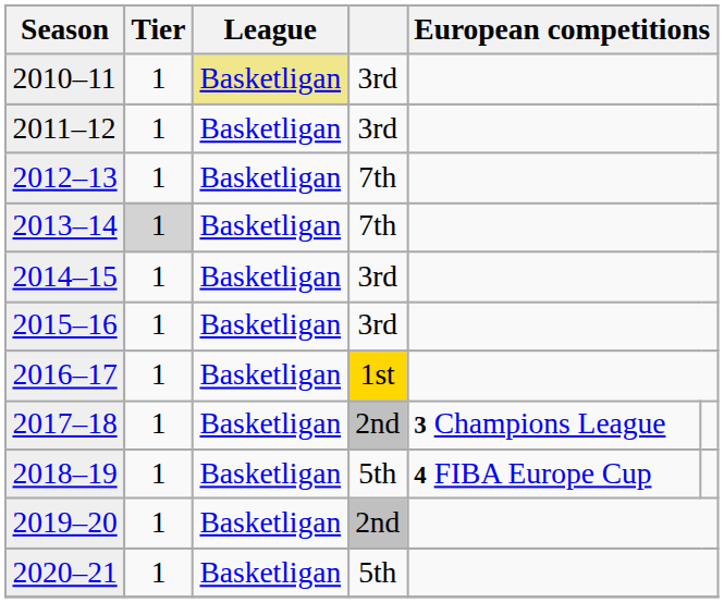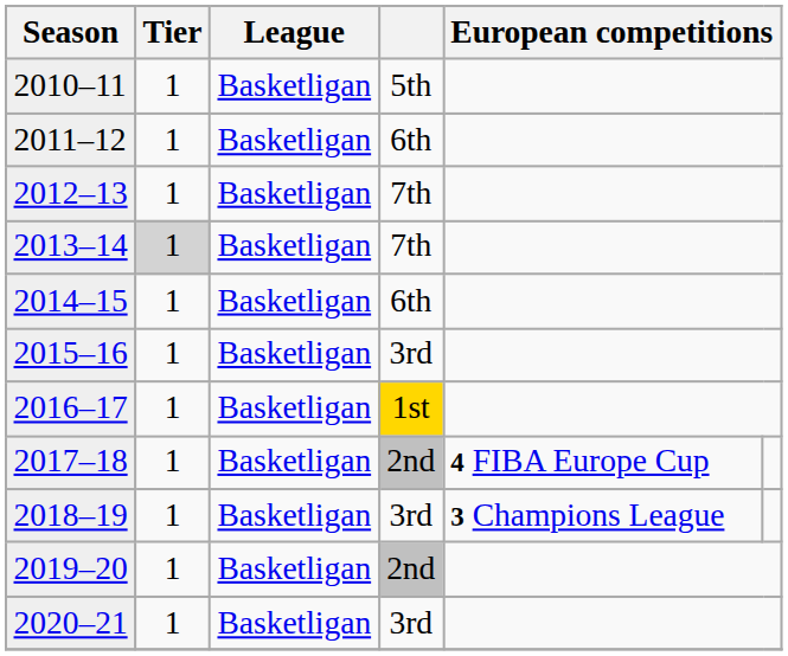 <table class="wikitable" style="font-size:85%">
 <tr>
 <th>Season</th>
 <th>Tier</th>
 <th>League</th>
 <th></th>
 <th colspan=2>European competitions</th>
 </tr>
 <tr>
 <td style="background:#efefef;">2010–11</td>
 <td align="center">1</td>
-<td style="background: khaki;"><a href='#'>Basketligan</a></td>
-<td align="center">3rd</td>
+<td><a href='#'>Basketligan</a></td>
+<td align="center">5th</td>
 <td colspan=2></td>
 </tr>
 <tr>
 <td style="background:#efefef;">2011–12</td>
 <td align="center">1</td>
 <td><a href='#'>Basketligan</a></td>
-<td align="center">3rd</td>
+<td align="center">6th</td>
 <td colspan=2></td>
 </tr>
 <tr>
 <td style="background:#efefef;"><a href='#'>2012–13</a></td>
 <td align="center">1</td>
 <td><a href='#'>Basketligan</a></td>
 <td align="center">7th</td>
 <td colspan=2></td>
 </tr>
 <tr>
 <td style="background:#efefef;"><a href='#'>2013–14</a></td>
 <td align="center" style="background: lightgrey;">1</td>
 <td><a href='#'>Basketligan</a></td>
 <td align="center">7th</td>
 <td colspan=2></td>
 </tr>
 <tr>
 <td style="background:#efefef;"><a href='#'>2014–15</a></td>
 <td align="center">1</td>
 <td><a href='#'>Basketligan</a></td>
-<td align="center">3rd</td>
+<td align="center">6th</td>
 <td colspan=2></td>
 </tr>
 <tr>
 <td style="background:#efefef;"><a href='#'>2015–16</a></td>
 <td align="center">1</td>
 <td><a href='#'>Basketligan</a></td>
 <td align="center">3rd</td>
 <td colspan=2></td>
 </tr>
 <tr>
 <td style="background:#efefef;"><a href='#'>2016–17</a></td>
 <td align="center">1</td>
 <td><a href='#'>Basketligan</a></td>
 <td align="center" bgcolor=gold>1st</td>
 <td colspan=2></td>
 </tr>
 <tr>
 <td style="background:#efefef;"><a href='#'>2017–18</a></td>
 <td align="center">1</td>
 <td><a href='#'>Basketligan</a></td>
 <td align="center" bgcolor=silver>2nd</td>
-<td><small><strong>3</strong></small> <a href='#'>Champions League</a></td>
+<td><small><strong>4</strong></small> <a href='#'>FIBA Europe Cup</a></td>
 <td align=center></td>
 </tr>
 <tr>
 <td style="background:#efefef;"><a href='#'>2018–19</a></td>
 <td align="center">1</td>
 <td><a href='#'>Basketligan</a></td>
-<td align="center">5th</td>
-<td><small><strong>4</strong></small> <a href='#'>FIBA Europe Cup</a></td>
+<td align="center">3rd</td>
+<td><small><strong>3</strong></small> <a href='#'>Champions League</a></td>
 <td align=center></td>
 </tr>
 <tr>
 <td style="background:#efefef;"><a href='#'>2019–20</a></td>
 <td align="center">1</td>
 <td><a href='#'>Basketligan</a></td>
 <td align="center" bgcolor=silver>2nd</td>
 <td colspan=2></td>
 </tr>
 <tr>
 <td style="background:#efefef;"><a href='#'>2020–21</a></td>
 <td align="center">1</td>
 <td><a href='#'>Basketligan</a></td>
-<td align="center">5th</td>
+<td align="center">3rd</td>
 <td colspan=2></td>
 </tr>
 <tr>
 </tr>
 </table>
